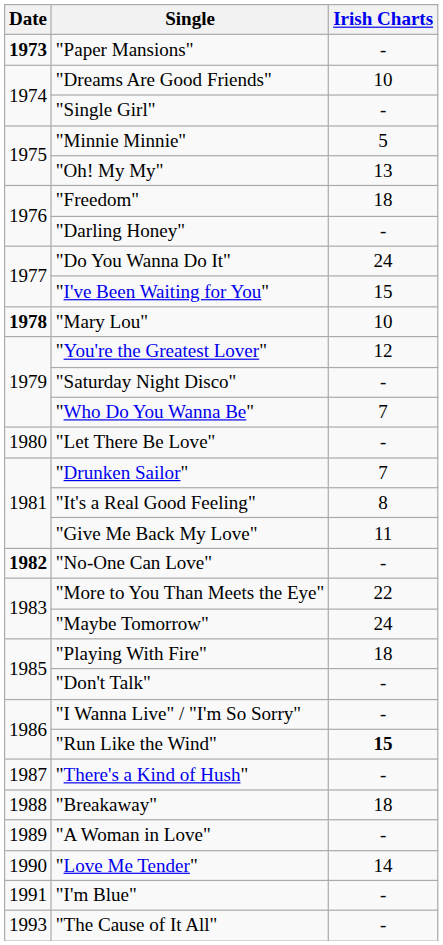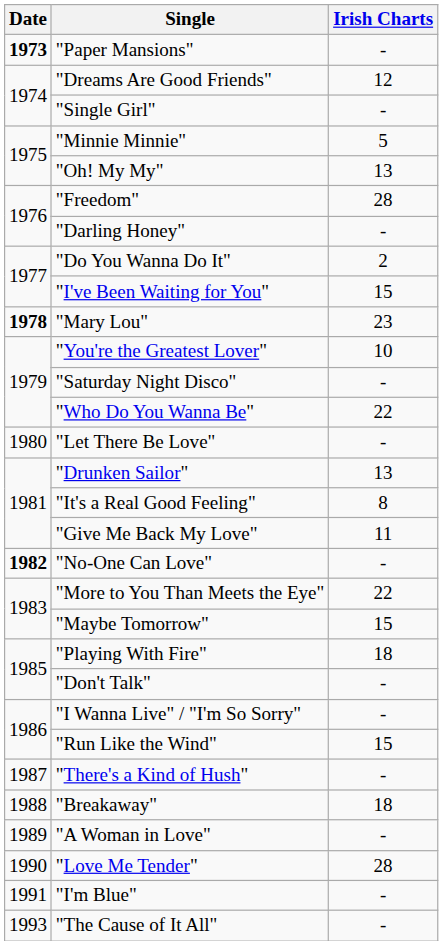 <table class=wikitable style=text-align:center;>
 <tr>
 <th>Date</th>
 <th>Single</th>
 <th><a href='#'>Irish Charts</a><br></th>
 </tr>
 <tr>
 <td><strong>1973</strong></td>
 <td align=left>"Paper Mansions"</td>
 <td align=center>-</td>
 </tr>
 <tr>
 <td rowspan="2">1974</td>
 <td align=left>"Dreams Are Good Friends"</td>
-<td align=center>10</td>
+<td align=center>12</td>
 </tr>
 <tr>
 <td align=left>"Single Girl"</td>
 <td align=center>-</td>
 </tr>
 <tr>
 <td rowspan="2">1975</td>
 <td align=left>"Minnie Minnie"</td>
 <td align=center>5</td>
 </tr>
 <tr>
 <td align=left>"Oh! My My"</td>
 <td align=center>13</td>
 </tr>
 <tr>
 <td rowspan="2">1976</td>
 <td align=left>"Freedom"</td>
-<td align=center>18</td>
+<td align=center>28</td>
 </tr>
 <tr>
 <td align=left>"Darling Honey"</td>
 <td align=center>-</td>
 </tr>
 <tr>
 <td rowspan="2">1977</td>
 <td align=left>"Do You Wanna Do It"</td>
-<td align=center>24</td>
+<td align=center>2</td>
 </tr>
 <tr>
 <td align=left>"<a href='#'>I've Been Waiting for You</a>"</td>
 <td align=center>15</td>
 </tr>
 <tr>
 <td><strong>1978</strong></td>
 <td align=left>"Mary Lou"</td>
-<td align=center>10</td>
+<td align=center>23</td>
 </tr>
 <tr>
 <td rowspan="3">1979</td>
 <td align=left>"<a href='#'>You're the Greatest Lover</a>"</td>
-<td align=center>12</td>
+<td align=center>10</td>
 </tr>
 <tr>
 <td align=left>"Saturday Night Disco"</td>
 <td align=center>-</td>
 </tr>
 <tr>
 <td align=left>"<a href='#'>Who Do You Wanna Be</a>"</td>
-<td align=center>7</td>
+<td align=center>22</td>
 </tr>
 <tr>
 <td>1980</td>
 <td align=left>"Let There Be Love"</td>
 <td align=center>-</td>
 </tr>
 <tr>
 <td rowspan="3">1981</td>
 <td align=left>"<a href='#'>Drunken Sailor</a>"</td>
-<td align=center>7</td>
+<td align=center>13</td>
 </tr>
 <tr>
 <td align=left>"It's a Real Good Feeling"</td>
 <td align=center>8</td>
 </tr>
 <tr>
 <td align=left>"Give Me Back My Love"</td>
 <td align=center>11</td>
 </tr>
 <tr>
 <td><strong>1982</strong></td>
 <td align=left>"No-One Can Love"</td>
 <td align=center>-</td>
 </tr>
 <tr>
 <td rowspan="2">1983</td>
 <td align=left>"More to You Than Meets the Eye"</td>
 <td align=center>22</td>
 </tr>
 <tr>
 <td align=left>"Maybe Tomorrow"</td>
-<td align=center>24</td>
+<td align=center>15</td>
 </tr>
 <tr>
 <td rowspan="2">1985</td>
 <td align=left>"Playing With Fire"</td>
 <td align=center>18</td>
 </tr>
 <tr>
 <td align=left>"Don't Talk"</td>
 <td align=center>-</td>
 </tr>
 <tr>
 <td rowspan="2">1986</td>
 <td align=left>"I Wanna Live" / "I'm So Sorry"</td>
 <td align=center>-</td>
 </tr>
 <tr>
 <td align=left>"Run Like the Wind"</td>
-<td align=center><strong>15</strong></td>
+<td align=center>15</td>
 </tr>
 <tr>
 <td>1987</td>
 <td align=left>"<a href='#'>There's a Kind of Hush</a>"</td>
 <td align=center>-</td>
 </tr>
 <tr>
 <td>1988</td>
 <td align=left>"Breakaway"</td>
 <td align=center>18</td>
 </tr>
 <tr>
 <td>1989</td>
 <td align=left>"A Woman in Love"</td>
 <td align=center>-</td>
 </tr>
 <tr>
 <td>1990</td>
 <td align=left>"<a href='#'>Love Me Tender</a>"</td>
-<td align=center>14</td>
+<td align=center>28</td>
 </tr>
 <tr>
 <td>1991</td>
 <td align=left>"I'm Blue"</td>
 <td align=center>-</td>
 </tr>
 <tr>
 <td>1993</td>
 <td align=left>"The Cause of It All"</td>
 <td align=center>-</td>
 </tr>
 </table>
